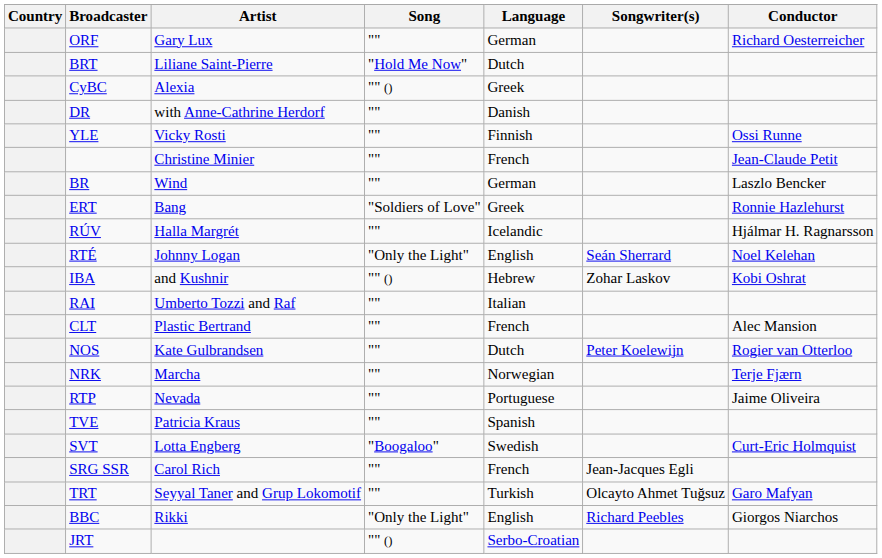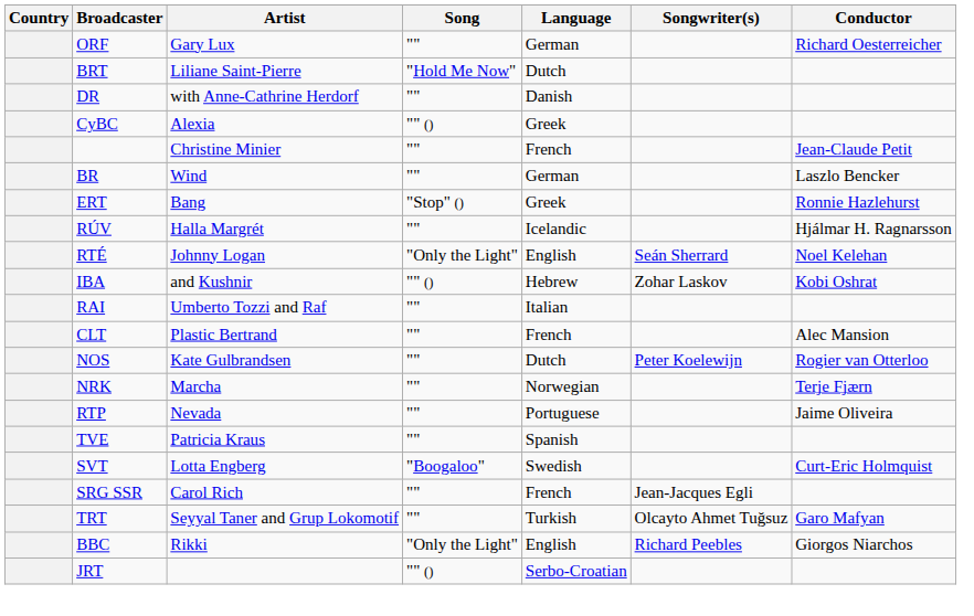 <table class="wikitable plainrowheaders" style="clear:left">
 <tr>
 </tr>
 <tr>
 <th scope="col">Country</th>
 <th scope="col">Broadcaster</th>
 <th scope="col">Artist</th>
 <th scope="col">Song</th>
 <th scope="col">Language</th>
 <th scope="col">Songwriter(s)</th>
 <th scope="col">Conductor</th>
 </tr>
 <tr>
 <th scope="row"></th>
 <td><a href='#'>ORF</a></td>
 <td><a href='#'>Gary Lux</a></td>
 <td>""</td>
 <td>German</td>
 <td></td>
 <td><a href='#'>Richard Oesterreicher</a></td>
 </tr>
 <tr>
 <th scope="row"></th>
 <td><a href='#'>BRT</a></td>
 <td><a href='#'>Liliane Saint-Pierre</a></td>
 <td>"<a href='#'>Hold Me Now</a>"</td>
 <td>Dutch</td>
 <td></td>
 <td></td>
 </tr>
 <tr>
 <th scope="row"></th>
-<td><a href='#'>CyBC</a></td>
-<td><a href='#'>Alexia</a></td>
-<td>"" <small>()</small></td>
-<td>Greek</td>
-<td></td>
-<td></td>
-</tr>
-<tr>
-<th scope="row"></th>
 <td><a href='#'>DR</a></td>
 <td> with <a href='#'>Anne-Cathrine Herdorf</a></td>
 <td>""</td>
 <td>Danish</td>
 <td></td>
 <td></td>
 </tr>
 <tr>
 <th scope="row"></th>
-<td><a href='#'>YLE</a></td>
-<td><a href='#'>Vicky Rosti</a></td>
-<td>""</td>
-<td>Finnish</td>
+<td><a href='#'>CyBC</a></td>
+<td><a href='#'>Alexia</a></td>
+<td>"" <small>()</small></td>
+<td>Greek</td>
 <td></td>
-<td><a href='#'>Ossi Runne</a></td>
+<td></td>
 </tr>
 <tr>
 <th scope="row"></th>
 <td></td>
 <td><a href='#'>Christine Minier</a></td>
 <td>""</td>
 <td>French</td>
 <td></td>
 <td><a href='#'>Jean-Claude Petit</a></td>
 </tr>
 <tr>
 <th scope="row"></th>
 <td><a href='#'>BR</a></td>
 <td><a href='#'>Wind</a></td>
 <td>""</td>
 <td>German</td>
 <td></td>
 <td>Laszlo Bencker</td>
 </tr>
 <tr>
 <th scope="row"></th>
 <td><a href='#'>ERT</a></td>
 <td><a href='#'>Bang</a></td>
-<td>"Soldiers of Love"</td>
+<td>"Stop" <small>()</small></td>
 <td>Greek</td>
 <td></td>
 <td><a href='#'>Ronnie Hazlehurst</a></td>
 </tr>
 <tr>
 <th scope="row"></th>
 <td><a href='#'>RÚV</a></td>
 <td><a href='#'>Halla Margrét</a></td>
 <td>""</td>
 <td>Icelandic</td>
 <td></td>
 <td>Hjálmar H. Ragnarsson</td>
 </tr>
 <tr>
 <th scope="row"></th>
 <td><a href='#'>RTÉ</a></td>
 <td><a href='#'>Johnny Logan</a></td>
 <td>"Only the Light"</td>
 <td>English</td>
 <td><a href='#'>Seán Sherrard</a></td>
 <td><a href='#'>Noel Kelehan</a></td>
 </tr>
 <tr>
 <th scope="row"></th>
 <td><a href='#'>IBA</a></td>
 <td> and <a href='#'>Kushnir</a></td>
 <td>"" <small>()</small></td>
 <td>Hebrew</td>
 <td>Zohar Laskov</td>
 <td><a href='#'>Kobi Oshrat</a></td>
 </tr>
 <tr>
 <th scope="row"></th>
 <td><a href='#'>RAI</a></td>
 <td><a href='#'>Umberto Tozzi</a> and <a href='#'>Raf</a></td>
 <td>""</td>
 <td>Italian</td>
 <td></td>
 <td></td>
 </tr>
 <tr>
 <th scope="row"></th>
 <td><a href='#'>CLT</a></td>
 <td><a href='#'>Plastic Bertrand</a></td>
 <td>""</td>
 <td>French</td>
 <td></td>
 <td>Alec Mansion</td>
 </tr>
 <tr>
 <th scope="row"></th>
 <td><a href='#'>NOS</a></td>
 <td><a href='#'>Kate Gulbrandsen</a></td>
 <td>""</td>
 <td>Dutch</td>
 <td><a href='#'>Peter Koelewijn</a></td>
 <td><a href='#'>Rogier van Otterloo</a></td>
 </tr>
 <tr>
 <th scope="row"></th>
 <td><a href='#'>NRK</a></td>
 <td><a href='#'>Marcha</a></td>
 <td>""</td>
 <td>Norwegian</td>
 <td></td>
 <td><a href='#'>Terje Fjærn</a></td>
 </tr>
 <tr>
 <th scope="row"></th>
 <td><a href='#'>RTP</a></td>
 <td><a href='#'>Nevada</a></td>
 <td>""</td>
 <td>Portuguese</td>
 <td></td>
 <td>Jaime Oliveira</td>
 </tr>
 <tr>
 <th scope="row"></th>
 <td><a href='#'>TVE</a></td>
 <td><a href='#'>Patricia Kraus</a></td>
 <td>""</td>
 <td>Spanish</td>
 <td></td>
 <td></td>
 </tr>
 <tr>
 <th scope="row"></th>
 <td><a href='#'>SVT</a></td>
 <td><a href='#'>Lotta Engberg</a></td>
 <td>"<a href='#'>Boogaloo</a>"</td>
 <td>Swedish</td>
 <td></td>
 <td><a href='#'>Curt-Eric Holmquist</a></td>
 </tr>
 <tr>
 <th scope="row"></th>
 <td><a href='#'>SRG SSR</a></td>
 <td><a href='#'>Carol Rich</a></td>
 <td>""</td>
 <td>French</td>
 <td>Jean-Jacques Egli</td>
 <td></td>
 </tr>
 <tr>
 <th scope="row"></th>
 <td><a href='#'>TRT</a></td>
 <td><a href='#'>Seyyal Taner</a> and <a href='#'>Grup Lokomotif</a></td>
 <td>""</td>
 <td>Turkish</td>
 <td>Olcayto Ahmet Tuğsuz</td>
 <td><a href='#'>Garo Mafyan</a></td>
 </tr>
 <tr>
 <th scope="row"></th>
 <td><a href='#'>BBC</a></td>
 <td><a href='#'>Rikki</a></td>
 <td>"Only the Light"</td>
 <td>English</td>
 <td><a href='#'>Richard Peebles</a></td>
 <td>Giorgos Niarchos</td>
 </tr>
 <tr>
 <th scope="row"></th>
 <td><a href='#'>JRT</a></td>
 <td></td>
 <td>"" <small>()</small></td>
 <td><a href='#'>Serbo-Croatian</a></td>
 <td></td>
 <td></td>
 </tr>
 </table>
